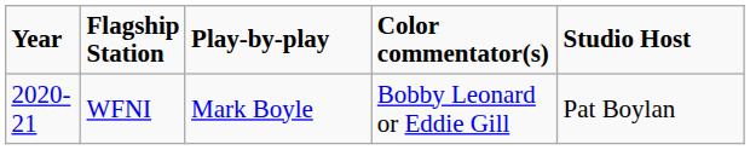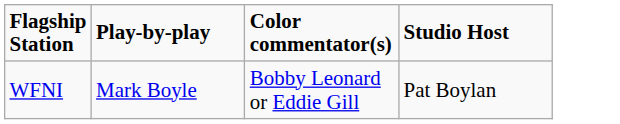 <table class="wikitable">
 <tr>
-<td width="40"><strong>Year</strong></td>
 <td width="40"><strong>Flagship Station</strong></td>
 <td width="110"><strong>Play-by-play</strong></td>
 <td width="110"><strong>Color commentator(s)</strong></td>
 <td width="110"><strong>Studio Host</strong></td>
 </tr>
 <tr>
-<td><a href='#'>2020-21</a></td>
 <td><a href='#'>WFNI</a></td>
 <td><a href='#'>Mark Boyle</a></td>
 <td><a href='#'>Bobby Leonard</a> or <a href='#'>Eddie Gill</a></td>
 <td>Pat Boylan</td>
 </tr>
 </table>
